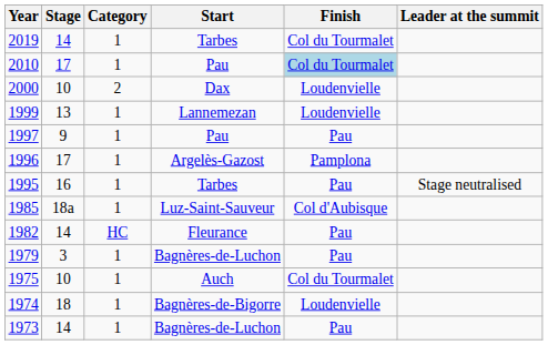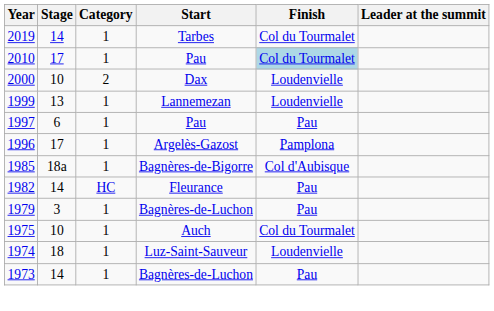 <table class="wikitable" style="text-align:center;">
 <tr>
 <th>Year</th>
 <th>Stage</th>
 <th>Category</th>
 <th>Start</th>
 <th>Finish</th>
 <th>Leader at the summit</th>
 </tr>
 <tr>
 <td><a href='#'>2019</a></td>
 <td><a href='#'>14</a></td>
 <td>1</td>
 <td><a href='#'>Tarbes</a></td>
 <td><a href='#'>Col du Tourmalet</a></td>
 <td align=left></td>
 </tr>
 <tr>
 <td><a href='#'>2010</a></td>
 <td><a href='#'>17</a></td>
 <td>1</td>
 <td><a href='#'>Pau</a></td>
 <td style="background: lightblue;"><a href='#'>Col du Tourmalet</a></td>
 <td align=left></td>
 </tr>
 <tr>
 <td><a href='#'>2000</a></td>
 <td>10</td>
 <td>2</td>
 <td><a href='#'>Dax</a></td>
 <td><a href='#'>Loudenvielle</a></td>
 <td align=left></td>
 </tr>
 <tr>
 <td><a href='#'>1999</a></td>
 <td>13</td>
 <td>1</td>
 <td><a href='#'>Lannemezan</a></td>
 <td><a href='#'>Loudenvielle</a></td>
 <td align=left></td>
 </tr>
 <tr>
 <td><a href='#'>1997</a></td>
-<td>9</td>
+<td>6</td>
 <td>1</td>
 <td><a href='#'>Pau</a></td>
 <td><a href='#'>Pau</a></td>
 <td align=left></td>
 </tr>
 <tr>
 <td><a href='#'>1996</a></td>
 <td>17</td>
 <td>1</td>
 <td><a href='#'>Argelès-Gazost</a></td>
 <td><a href='#'>Pamplona</a></td>
 <td align=left></td>
 </tr>
 <tr>
-<td><a href='#'>1995</a></td>
-<td>16</td>
-<td>1</td>
-<td><a href='#'>Tarbes</a></td>
-<td><a href='#'>Pau</a></td>
-<td>Stage neutralised</td>
-</tr>
-<tr>
 <td><a href='#'>1985</a></td>
 <td>18a</td>
 <td>1</td>
-<td><a href='#'>Luz-Saint-Sauveur</a></td>
+<td><a href='#'>Bagnères-de-Bigorre</a></td>
 <td><a href='#'>Col d'Aubisque</a></td>
 <td align=left></td>
 </tr>
 <tr>
 <td><a href='#'>1982</a></td>
 <td>14</td>
 <td><a href='#'>HC</a></td>
 <td><a href='#'>Fleurance</a></td>
 <td><a href='#'>Pau</a></td>
 <td align=left></td>
 </tr>
 <tr>
 <td><a href='#'>1979</a></td>
 <td>3</td>
 <td>1</td>
 <td><a href='#'>Bagnères-de-Luchon</a></td>
 <td><a href='#'>Pau</a></td>
 <td align=left></td>
 </tr>
 <tr>
 <td><a href='#'>1975</a></td>
 <td>10</td>
 <td>1</td>
 <td><a href='#'>Auch</a></td>
 <td><a href='#'>Col du Tourmalet</a></td>
 <td align=left></td>
 </tr>
 <tr>
 <td><a href='#'>1974</a></td>
 <td>18</td>
 <td>1</td>
-<td><a href='#'>Bagnères-de-Bigorre</a></td>
+<td><a href='#'>Luz-Saint-Sauveur</a></td>
 <td><a href='#'>Loudenvielle</a></td>
 <td align=left></td>
 </tr>
 <tr>
 <td><a href='#'>1973</a></td>
 <td>14</td>
 <td>1</td>
 <td><a href='#'>Bagnères-de-Luchon</a></td>
 <td><a href='#'>Pau</a></td>
 <td align=left></td>
 </tr>
 </table>
